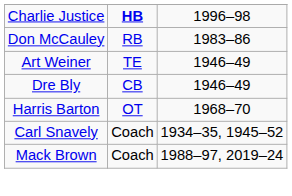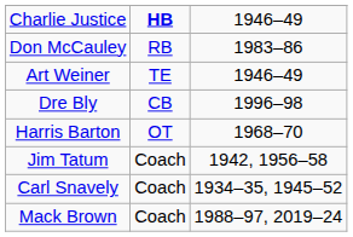 <table class="wikitable" style="text-align:center">
 <tr>
 </tr>
 <tr>
 <td><a href='#'>Charlie Justice</a></td>
 <td><strong><a href='#'>HB</a></strong></td>
-<td>1996–98</td>
+<td>1946–49</td>
 </tr>
 <tr>
 <td><a href='#'>Don McCauley</a></td>
 <td><a href='#'>RB</a></td>
 <td>1983–86</td>
 </tr>
 <tr>
 <td><a href='#'>Art Weiner</a></td>
 <td><a href='#'>TE</a></td>
 <td>1946–49</td>
 </tr>
 <tr>
 <td><a href='#'>Dre Bly</a></td>
 <td><a href='#'>CB</a></td>
-<td>1946–49</td>
+<td>1996–98</td>
 </tr>
 <tr>
 <td><a href='#'>Harris Barton</a></td>
 <td><a href='#'>OT</a></td>
 <td>1968–70</td>
+</tr>
+<tr>
+<td><a href='#'>Jim Tatum</a></td>
+<td>Coach</td>
+<td>1942, 1956–58</td>
 </tr>
 <tr>
 <td><a href='#'>Carl Snavely</a></td>
 <td>Coach</td>
 <td>1934–35, 1945–52</td>
 </tr>
 <tr>
 <td><a href='#'>Mack Brown</a></td>
 <td>Coach</td>
 <td>1988–97, 2019–24</td>
 </tr>
 </table>
